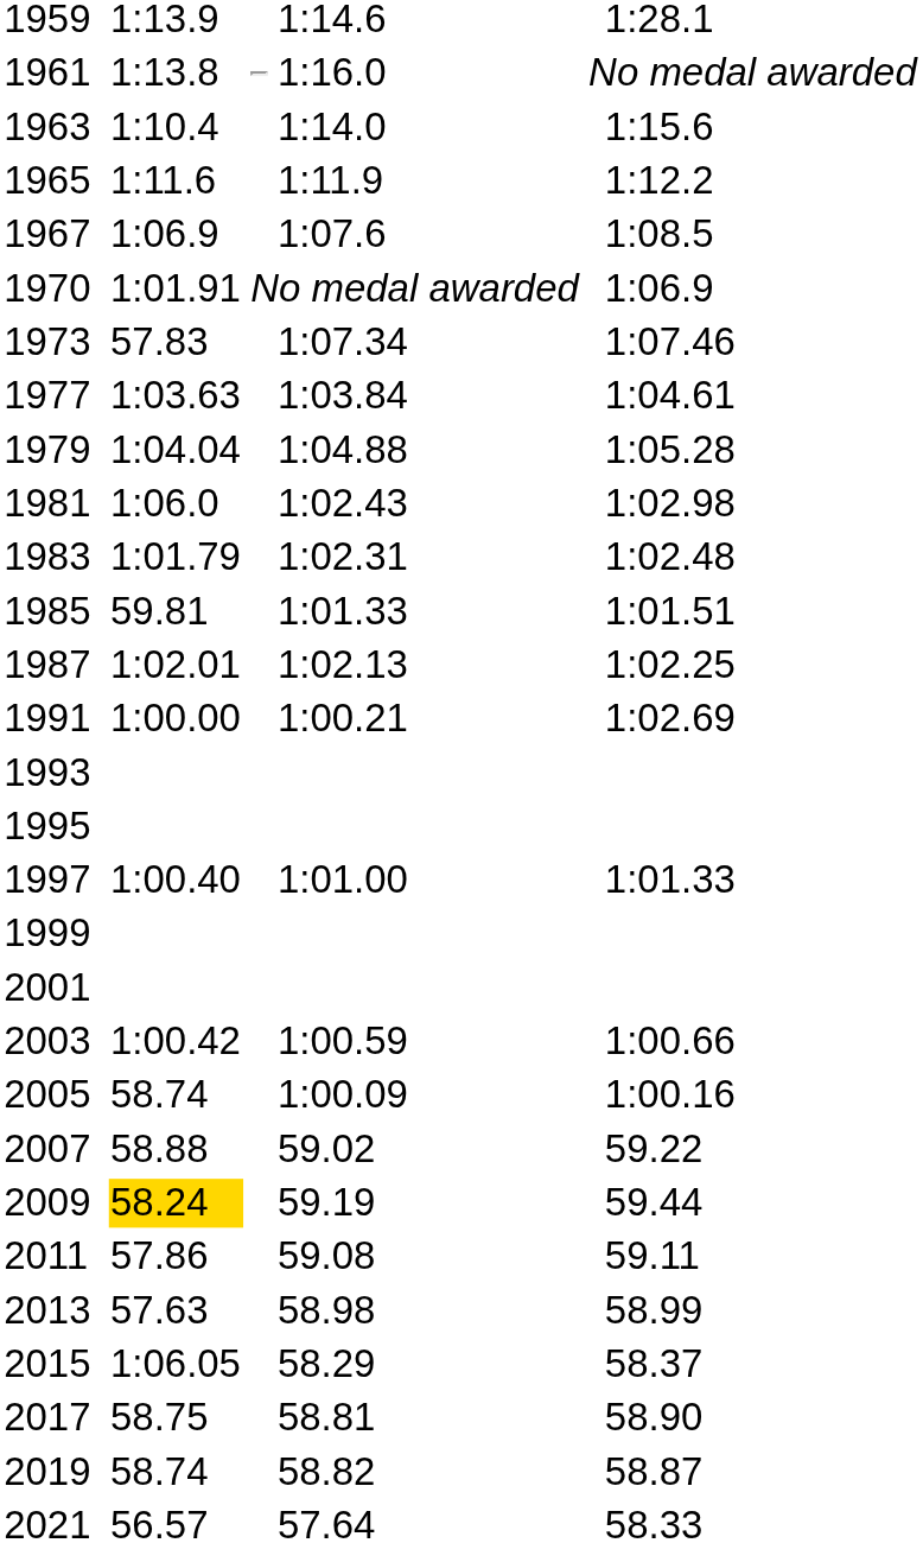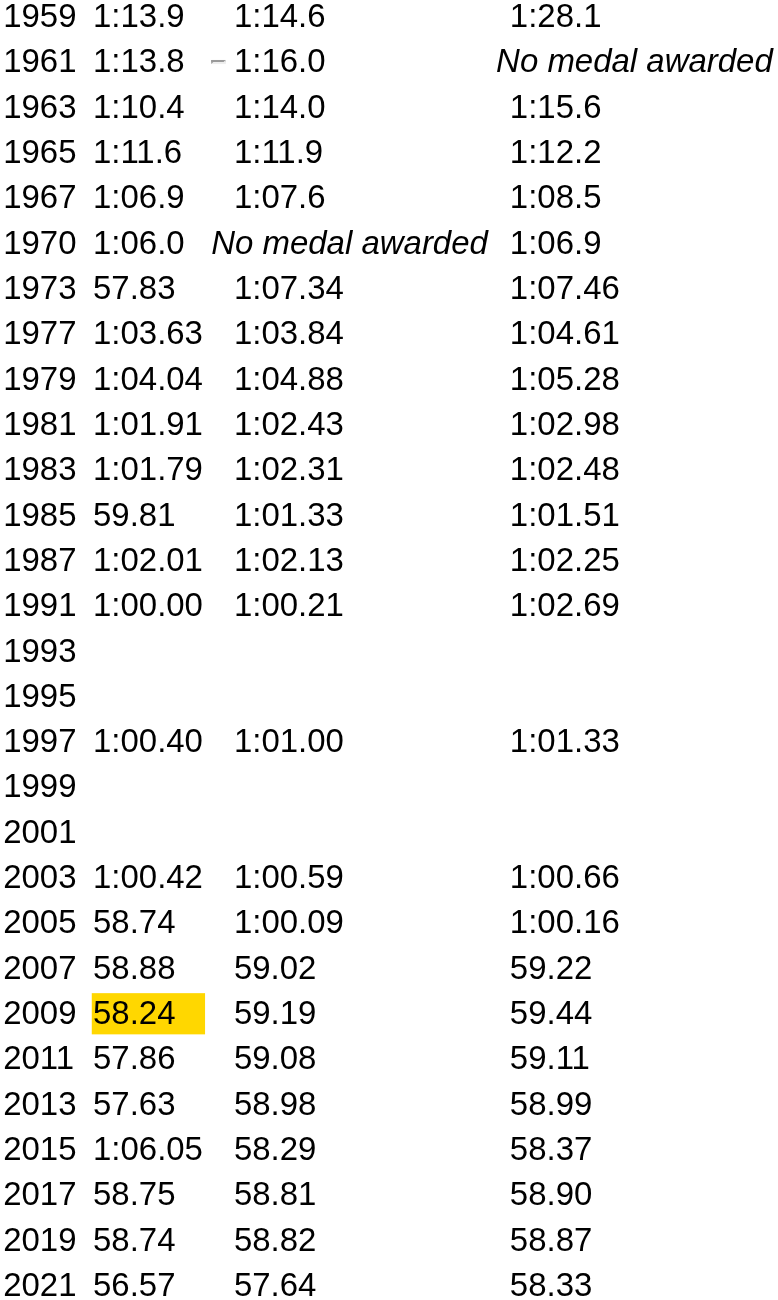 <table>
 <tr>
 <td>1959</td>
 <td></td>
 <td>1:13.9</td>
 <td></td>
 <td>1:14.6</td>
 <td></td>
 <td>1:28.1</td>
 </tr>
 <tr>
 <td>1961</td>
 <td></td>
 <td>1:13.8</td>
 <td><hr></td>
 <td>1:16.0</td>
 <td colspan=2><em>No medal awarded</em></td>
 </tr>
 <tr>
 <td>1963</td>
 <td></td>
 <td>1:10.4</td>
 <td></td>
 <td>1:14.0</td>
 <td></td>
 <td>1:15.6</td>
 </tr>
 <tr>
 <td>1965</td>
 <td></td>
 <td>1:11.6</td>
 <td></td>
 <td>1:11.9</td>
 <td></td>
 <td>1:12.2</td>
 </tr>
 <tr>
 <td>1967</td>
 <td></td>
 <td>1:06.9</td>
 <td></td>
 <td>1:07.6</td>
 <td></td>
 <td>1:08.5</td>
 </tr>
 <tr>
 <td>1970</td>
 <td><br></td>
-<td>1:01.91</td>
+<td>1:06.0</td>
 <td colspan=2><em>No medal awarded</em></td>
 <td></td>
 <td>1:06.9</td>
 </tr>
 <tr>
 <td>1973</td>
 <td></td>
 <td>57.83</td>
 <td></td>
 <td>1:07.34</td>
 <td></td>
 <td>1:07.46</td>
 </tr>
 <tr>
 <td>1977</td>
 <td></td>
 <td>1:03.63</td>
 <td></td>
 <td>1:03.84</td>
 <td></td>
 <td>1:04.61</td>
 </tr>
 <tr>
 <td>1979</td>
 <td></td>
 <td>1:04.04</td>
 <td></td>
 <td>1:04.88</td>
 <td></td>
 <td>1:05.28</td>
 </tr>
 <tr>
 <td>1981</td>
 <td></td>
-<td>1:06.0</td>
+<td>1:01.91</td>
 <td></td>
 <td>1:02.43</td>
 <td></td>
 <td>1:02.98</td>
 </tr>
 <tr>
 <td>1983</td>
 <td></td>
 <td>1:01.79</td>
 <td></td>
 <td>1:02.31</td>
 <td></td>
 <td>1:02.48</td>
 </tr>
 <tr>
 <td>1985</td>
 <td></td>
 <td>59.81</td>
 <td></td>
 <td>1:01.33</td>
 <td></td>
 <td>1:01.51</td>
 </tr>
 <tr>
 <td>1987</td>
 <td></td>
 <td>1:02.01</td>
 <td></td>
 <td>1:02.13</td>
 <td></td>
 <td>1:02.25</td>
 </tr>
 <tr>
 <td>1991</td>
 <td></td>
 <td>1:00.00</td>
 <td></td>
 <td>1:00.21</td>
 <td></td>
 <td>1:02.69</td>
 </tr>
 <tr>
 <td>1993</td>
 <td></td>
 <td></td>
 <td></td>
 <td></td>
 <td></td>
 <td></td>
 </tr>
 <tr>
 <td>1995</td>
 <td></td>
 <td></td>
 <td></td>
 <td></td>
 <td></td>
 <td></td>
 </tr>
 <tr>
 <td>1997</td>
 <td></td>
 <td>1:00.40</td>
 <td></td>
 <td>1:01.00</td>
 <td></td>
 <td>1:01.33</td>
 </tr>
 <tr>
 <td>1999</td>
 <td></td>
 <td></td>
 <td></td>
 <td></td>
 <td></td>
 <td></td>
 </tr>
 <tr>
 <td>2001</td>
 <td></td>
 <td></td>
 <td></td>
 <td></td>
 <td></td>
 <td></td>
 </tr>
 <tr>
 <td>2003</td>
 <td></td>
 <td>1:00.42</td>
 <td></td>
 <td>1:00.59</td>
 <td></td>
 <td>1:00.66</td>
 </tr>
 <tr>
 <td>2005</td>
 <td></td>
 <td>58.74</td>
 <td></td>
 <td>1:00.09</td>
 <td></td>
 <td>1:00.16</td>
 </tr>
 <tr>
 <td>2007</td>
 <td></td>
 <td>58.88</td>
 <td></td>
 <td>59.02</td>
 <td></td>
 <td>59.22</td>
 </tr>
 <tr>
 <td>2009</td>
 <td></td>
 <td style="background: gold;">58.24</td>
 <td></td>
 <td>59.19</td>
 <td></td>
 <td>59.44</td>
 </tr>
 <tr>
 <td>2011</td>
 <td></td>
 <td>57.86</td>
 <td></td>
 <td>59.08</td>
 <td></td>
 <td>59.11</td>
 </tr>
 <tr>
 <td>2013</td>
 <td></td>
 <td>57.63</td>
 <td></td>
 <td>58.98</td>
 <td></td>
 <td>58.99</td>
 </tr>
 <tr>
 <td>2015</td>
 <td></td>
 <td>1:06.05</td>
 <td></td>
 <td>58.29</td>
 <td></td>
 <td>58.37</td>
 </tr>
 <tr>
 <td>2017</td>
 <td></td>
 <td>58.75</td>
 <td></td>
 <td>58.81</td>
 <td></td>
 <td>58.90</td>
 </tr>
 <tr>
 <td>2019</td>
 <td></td>
 <td>58.74</td>
 <td></td>
 <td>58.82</td>
 <td></td>
 <td>58.87</td>
 </tr>
 <tr>
 <td>2021</td>
 <td></td>
 <td>56.57</td>
 <td></td>
 <td>57.64</td>
 <td></td>
 <td>58.33</td>
 </tr>
 </table>
